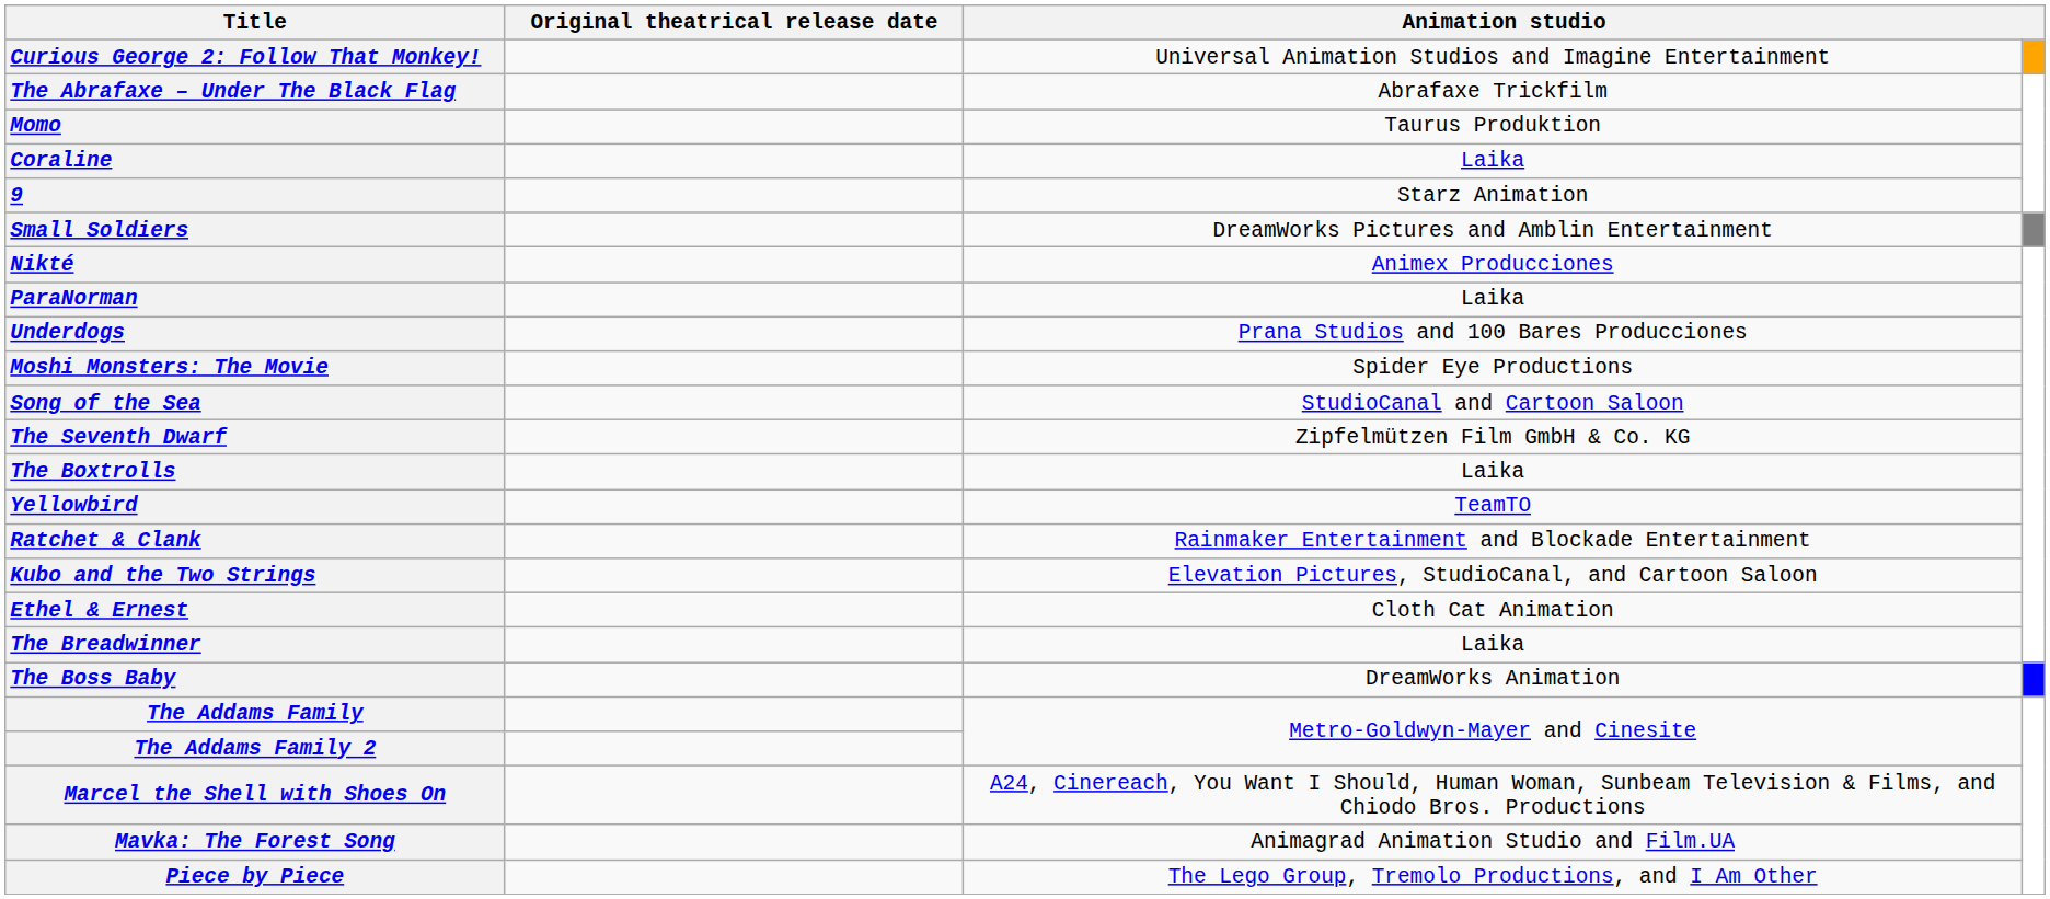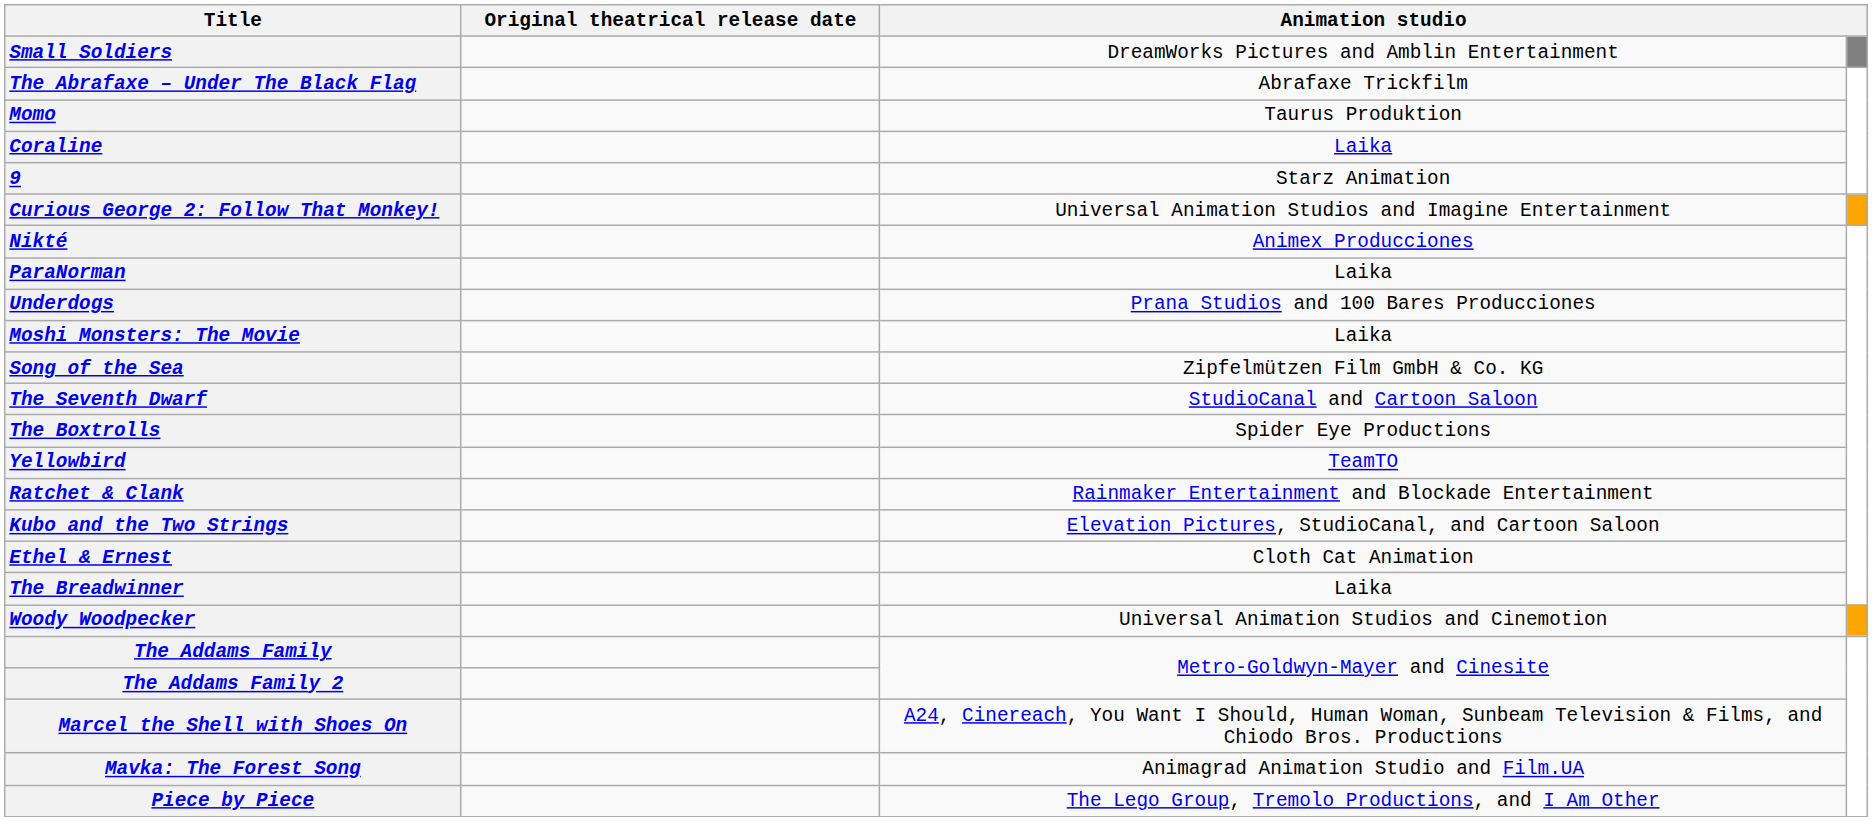 <table class="wikitable sortable plainrowheaders">
 <tr style="color:black">
 <th scope="col" style="width:300px;">Title</th>
 <th scope="col" style="width:275px;">Original theatrical release date </th>
 <th colspan="2" scope="col" style="padding:0 8px; width:225px;">Animation studio</th>
 </tr>
 <tr>
-<th scope="row" style="text-align:left;"><em><a href='#'>Curious George 2: Follow That Monkey!</a></em></th>
+<th scope="row" style="text-align:left;"><em><a href='#'>Small Soldiers</a></em></th>
 <td> </td>
-<td style="text-align:center;">Universal Animation Studios and Imagine Entertainment</td>
-<td style="background:orange; "> </td>
+<td align="center">DreamWorks Pictures and Amblin Entertainment</td>
+<td style="background:grey; "> </td>
 </tr>
 <tr>
 <th scope="row" style="text-align:left;"><em><a href='#'>The Abrafaxe – Under The Black Flag</a></em></th>
 <td> </td>
 <td align="center">Abrafaxe Trickfilm</td>
 <td rowspan="4" style="background:white; "> </td>
 </tr>
 <tr>
 <th scope="row" style="text-align:left;"><em><a href='#'>Momo</a></em></th>
 <td> </td>
 <td align="center">Taurus Produktion</td>
 </tr>
 <tr>
 <th scope="row" style="text-align:left;"><em><a href='#'>Coraline</a></em></th>
 <td> </td>
 <td style="text-align:center;"><a href='#'>Laika</a></td>
 </tr>
 <tr>
 <th scope="row" style="text-align:left;"><em><a href='#'>9</a></em></th>
 <td> </td>
 <td align="center">Starz Animation</td>
 </tr>
 <tr>
-<th scope="row" style="text-align:left;"><em><a href='#'>Small Soldiers</a></em></th>
+<th scope="row" style="text-align:left;"><em><a href='#'>Curious George 2: Follow That Monkey!</a></em></th>
 <td> </td>
-<td align="center">DreamWorks Pictures and Amblin Entertainment</td>
-<td style="background:grey; "> </td>
+<td style="text-align:center;">Universal Animation Studios and Imagine Entertainment</td>
+<td style="background:orange; "> </td>
 </tr>
 <tr>
 <th scope="row" style="text-align:left;"><em><a href='#'>Nikté</a></em></th>
 <td>  </td>
 <td align="center"><a href='#'>Animex Producciones</a></td>
 <td rowspan="12" style="background:white; "> </td>
 </tr>
 <tr>
 <th scope="row" style="text-align:left;"><em><a href='#'>ParaNorman</a></em></th>
 <td> </td>
 <td align="center">Laika</td>
 </tr>
 <tr>
 <th scope="row" style="text-align:left;"><em><a href='#'>Underdogs</a></em></th>
 <td> </td>
 <td align="center"><a href='#'>Prana Studios</a> and 100 Bares Producciones</td>
 </tr>
 <tr>
 <th scope="row" style="text-align:left;"><em><a href='#'>Moshi Monsters: The Movie</a></em></th>
 <td></td>
-<td align="center">Spider Eye Productions</td>
+<td align="center">Laika</td>
 </tr>
 <tr>
 <th scope="row" style="text-align:left;"><em><a href='#'>Song of the Sea</a></em></th>
 <td>  </td>
-<td align="center"><a href='#'>StudioCanal</a> and <a href='#'>Cartoon Saloon</a></td>
+<td align="center">Zipfelmützen Film GmbH & Co. KG</td>
 </tr>
 <tr>
 <th scope="row" style="text-align:left;"><em><a href='#'>The Seventh Dwarf</a></em></th>
 <td>  </td>
-<td align="center">Zipfelmützen Film GmbH & Co. KG</td>
+<td align="center"><a href='#'>StudioCanal</a> and <a href='#'>Cartoon Saloon</a></td>
 </tr>
 <tr>
 <th scope="row" style="text-align:left;"><em><a href='#'>The Boxtrolls</a></em></th>
 <td> </td>
-<td align="center">Laika</td>
+<td align="center">Spider Eye Productions</td>
 </tr>
 <tr>
 <th scope="row" style="text-align:left;"><em><a href='#'>Yellowbird</a></em></th>
 <td> </td>
 <td align="center"><a href='#'>TeamTO</a></td>
 </tr>
 <tr>
 <th scope="row" style="text-align:left;"><em><a href='#'>Ratchet & Clank</a></em></th>
 <td> </td>
 <td align="center"><a href='#'>Rainmaker Entertainment</a> and Blockade Entertainment</td>
 </tr>
 <tr>
 <th scope="row" style="text-align:left;"><em><a href='#'>Kubo and the Two Strings</a></em></th>
 <td> </td>
 <td align="center"><a href='#'>Elevation Pictures</a>, StudioCanal, and Cartoon Saloon</td>
 </tr>
 <tr>
 <th scope="row" style="text-align:left;"><em><a href='#'>Ethel & Ernest</a></em></th>
 <td> </td>
 <td align="center">Cloth Cat Animation</td>
 </tr>
 <tr>
 <th scope="row" style="text-align:left;"><em><a href='#'>The Breadwinner</a></em></th>
 <td> </td>
 <td align="center">Laika</td>
 </tr>
 <tr>
-<th scope="row" style="text-align:left;"><em><a href='#'>The Boss Baby</a></em></th>
+<th scope="row" style="text-align:left;"><em><a href='#'>Woody Woodpecker</a></em></th>
 <td> </td>
-<td style="text-align:center;">DreamWorks Animation</td>
-<td style="background:blue; "> </td>
+<td style="text-align:center;">Universal Animation Studios and Cinemotion</td>
+<td style="background:orange; "> </td>
 </tr>
 <tr>
 <th scope="row"><em><a href='#'>The Addams Family</a></em></th>
 <td></td>
 <td rowspan="2" style="text-align:center;"><a href='#'>Metro-Goldwyn-Mayer</a> and <a href='#'>Cinesite</a></td>
 <td rowspan="5" style="background:white; "> </td>
 </tr>
 <tr>
 <th scope="row"><em><a href='#'>The Addams Family 2</a></em></th>
 <td></td>
 </tr>
 <tr>
 <th scope="row"><em><a href='#'>Marcel the Shell with Shoes On</a></em></th>
 <td> </td>
 <td style="text-align:center;"><a href='#'>A24</a>, <a href='#'>Cinereach</a>, You Want I Should, Human Woman, Sunbeam Television & Films, and Chiodo Bros. Productions</td>
 </tr>
 <tr>
 <th scope="row"><em><a href='#'>Mavka: The Forest Song</a></em></th>
 <td> </td>
 <td style="text-align:center;">Animagrad Animation Studio and <a href='#'>Film.UA</a></td>
 </tr>
 <tr>
 <th scope="row"><em><a href='#'>Piece by Piece</a></em></th>
 <td></td>
 <td style="text-align:center;"><a href='#'>The Lego Group</a>, <a href='#'>Tremolo Productions</a>, and <a href='#'>I Am Other</a></td>
 </tr>
 </table>
